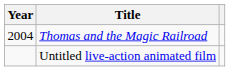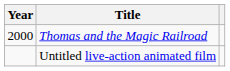 <table class="wikitable">
 <tr>
 <th>Year</th>
 <th>Title</th>
 <th></th>
 </tr>
 <tr>
-<td>2004</td>
+<td>2000</td>
 <td><em><a href='#'>Thomas and the Magic Railroad</a></em></td>
 <td></td>
 </tr>
 <tr>
 <td></td>
 <td>Untitled <a href='#'>live-action animated film</a></td>
 <td></td>
 </tr>
 </table>
